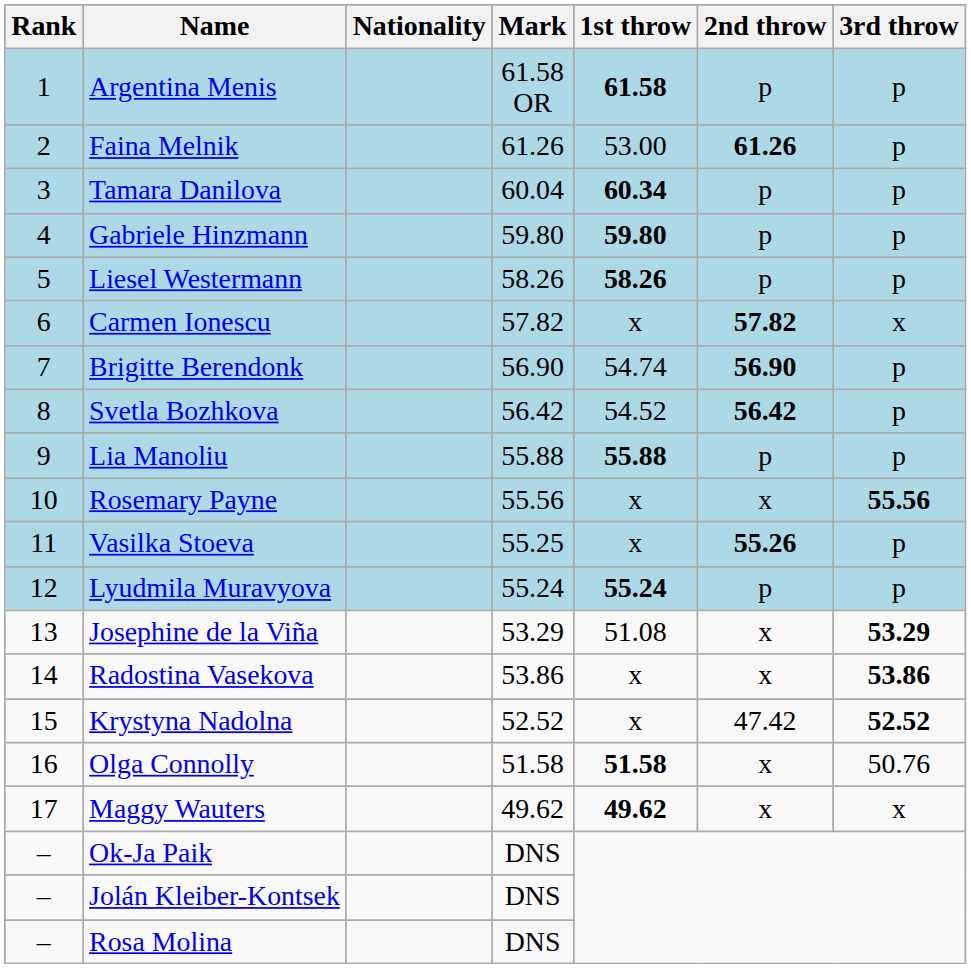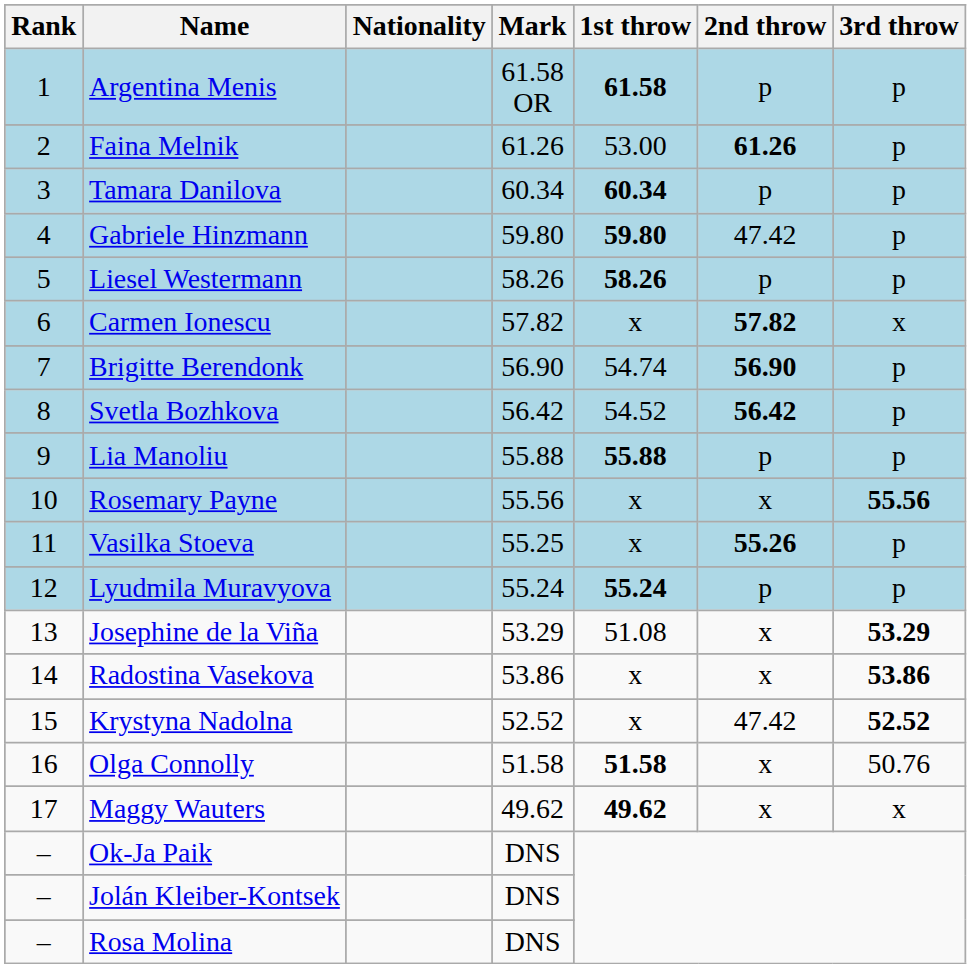 <table class="wikitable sortable" style="text-align:center">
 <tr>
 <th>Rank</th>
 <th>Name</th>
 <th>Nationality</th>
 <th>Mark</th>
 <th>1st throw</th>
 <th>2nd throw</th>
 <th>3rd throw</th>
 </tr>
 <tr bgcolor=lightblue>
 <td>1</td>
 <td align=left><a href='#'>Argentina Menis</a></td>
 <td align=left></td>
 <td>61.58<br>OR</td>
 <td><strong>61.58</strong></td>
 <td>p</td>
 <td>p</td>
 </tr>
 <tr bgcolor=lightblue>
 <td>2</td>
 <td align=left><a href='#'>Faina Melnik</a></td>
 <td align=left></td>
 <td>61.26</td>
 <td>53.00</td>
 <td><strong>61.26</strong></td>
 <td>p</td>
 </tr>
 <tr bgcolor=lightblue>
 <td>3</td>
 <td align=left><a href='#'>Tamara Danilova</a></td>
 <td align=left></td>
-<td>60.04</td>
+<td>60.34</td>
 <td><strong>60.34</strong></td>
 <td>p</td>
 <td>p</td>
 </tr>
 <tr bgcolor=lightblue>
 <td>4</td>
 <td align=left><a href='#'>Gabriele Hinzmann</a></td>
 <td align=left></td>
 <td>59.80</td>
 <td><strong>59.80</strong></td>
-<td>p</td>
+<td>47.42</td>
 <td>p</td>
 </tr>
 <tr bgcolor=lightblue>
 <td>5</td>
 <td align=left><a href='#'>Liesel Westermann</a></td>
 <td align=left></td>
 <td>58.26</td>
 <td><strong>58.26</strong></td>
 <td>p</td>
 <td>p</td>
 </tr>
 <tr bgcolor=lightblue>
 <td>6</td>
 <td align=left><a href='#'>Carmen Ionescu</a></td>
 <td align=left></td>
 <td>57.82</td>
 <td>x</td>
 <td><strong>57.82</strong></td>
 <td>x</td>
 </tr>
 <tr bgcolor=lightblue>
 <td>7</td>
 <td align=left><a href='#'>Brigitte Berendonk</a></td>
 <td align=left></td>
 <td>56.90</td>
 <td>54.74</td>
 <td><strong>56.90</strong></td>
 <td>p</td>
 </tr>
 <tr bgcolor=lightblue>
 <td>8</td>
 <td align=left><a href='#'>Svetla Bozhkova</a></td>
 <td align=left></td>
 <td>56.42</td>
 <td>54.52</td>
 <td><strong>56.42</strong></td>
 <td>p</td>
 </tr>
 <tr bgcolor=lightblue>
 <td>9</td>
 <td align=left><a href='#'>Lia Manoliu</a></td>
 <td align=left></td>
 <td>55.88</td>
 <td><strong>55.88</strong></td>
 <td>p</td>
 <td>p</td>
 </tr>
 <tr bgcolor=lightblue>
 <td>10</td>
 <td align=left><a href='#'>Rosemary Payne</a></td>
 <td align=left></td>
 <td>55.56</td>
 <td>x</td>
 <td>x</td>
 <td><strong>55.56 </strong></td>
 </tr>
 <tr bgcolor=lightblue>
 <td>11</td>
 <td align=left><a href='#'>Vasilka Stoeva</a></td>
 <td align=left></td>
 <td>55.25</td>
 <td>x</td>
 <td><strong>55.26</strong></td>
 <td>p</td>
 </tr>
 <tr bgcolor=lightblue>
 <td>12</td>
 <td align=left><a href='#'>Lyudmila Muravyova</a></td>
 <td align=left></td>
 <td>55.24</td>
 <td><strong>55.24</strong></td>
 <td>p</td>
 <td>p</td>
 </tr>
 <tr>
 <td>13</td>
 <td align=left><a href='#'>Josephine de la Viña</a></td>
 <td align=left></td>
 <td>53.29</td>
 <td>51.08</td>
 <td>x</td>
 <td><strong>53.29 </strong></td>
 </tr>
 <tr>
 <td>14</td>
 <td align=left><a href='#'>Radostina Vasekova</a></td>
 <td align=left></td>
 <td>53.86</td>
 <td>x</td>
 <td>x</td>
 <td><strong>53.86 </strong></td>
 </tr>
 <tr>
 <td>15</td>
 <td align=left><a href='#'>Krystyna Nadolna</a></td>
 <td align=left></td>
 <td>52.52</td>
 <td>x</td>
 <td>47.42</td>
 <td><strong>52.52 </strong></td>
 </tr>
 <tr>
 <td>16</td>
 <td align=left><a href='#'>Olga Connolly</a></td>
 <td align=left></td>
 <td>51.58</td>
 <td><strong>51.58</strong></td>
 <td>x</td>
 <td>50.76</td>
 </tr>
 <tr>
 <td>17</td>
 <td align=left><a href='#'>Maggy Wauters</a></td>
 <td align=left></td>
 <td>49.62</td>
 <td><strong>49.62</strong></td>
 <td>x</td>
 <td>x</td>
 </tr>
 <tr>
 <td>–</td>
 <td align=left><a href='#'>Ok-Ja Paik</a></td>
 <td align=left></td>
 <td>DNS</td>
 </tr>
 <tr>
 <td>–</td>
 <td align=left><a href='#'>Jolán Kleiber-Kontsek</a></td>
 <td align=left></td>
 <td>DNS</td>
 </tr>
 <tr>
 <td>–</td>
 <td align=left><a href='#'>Rosa Molina</a></td>
 <td align=left></td>
 <td>DNS</td>
 </tr>
 <tr>
 </tr>
 </table>
